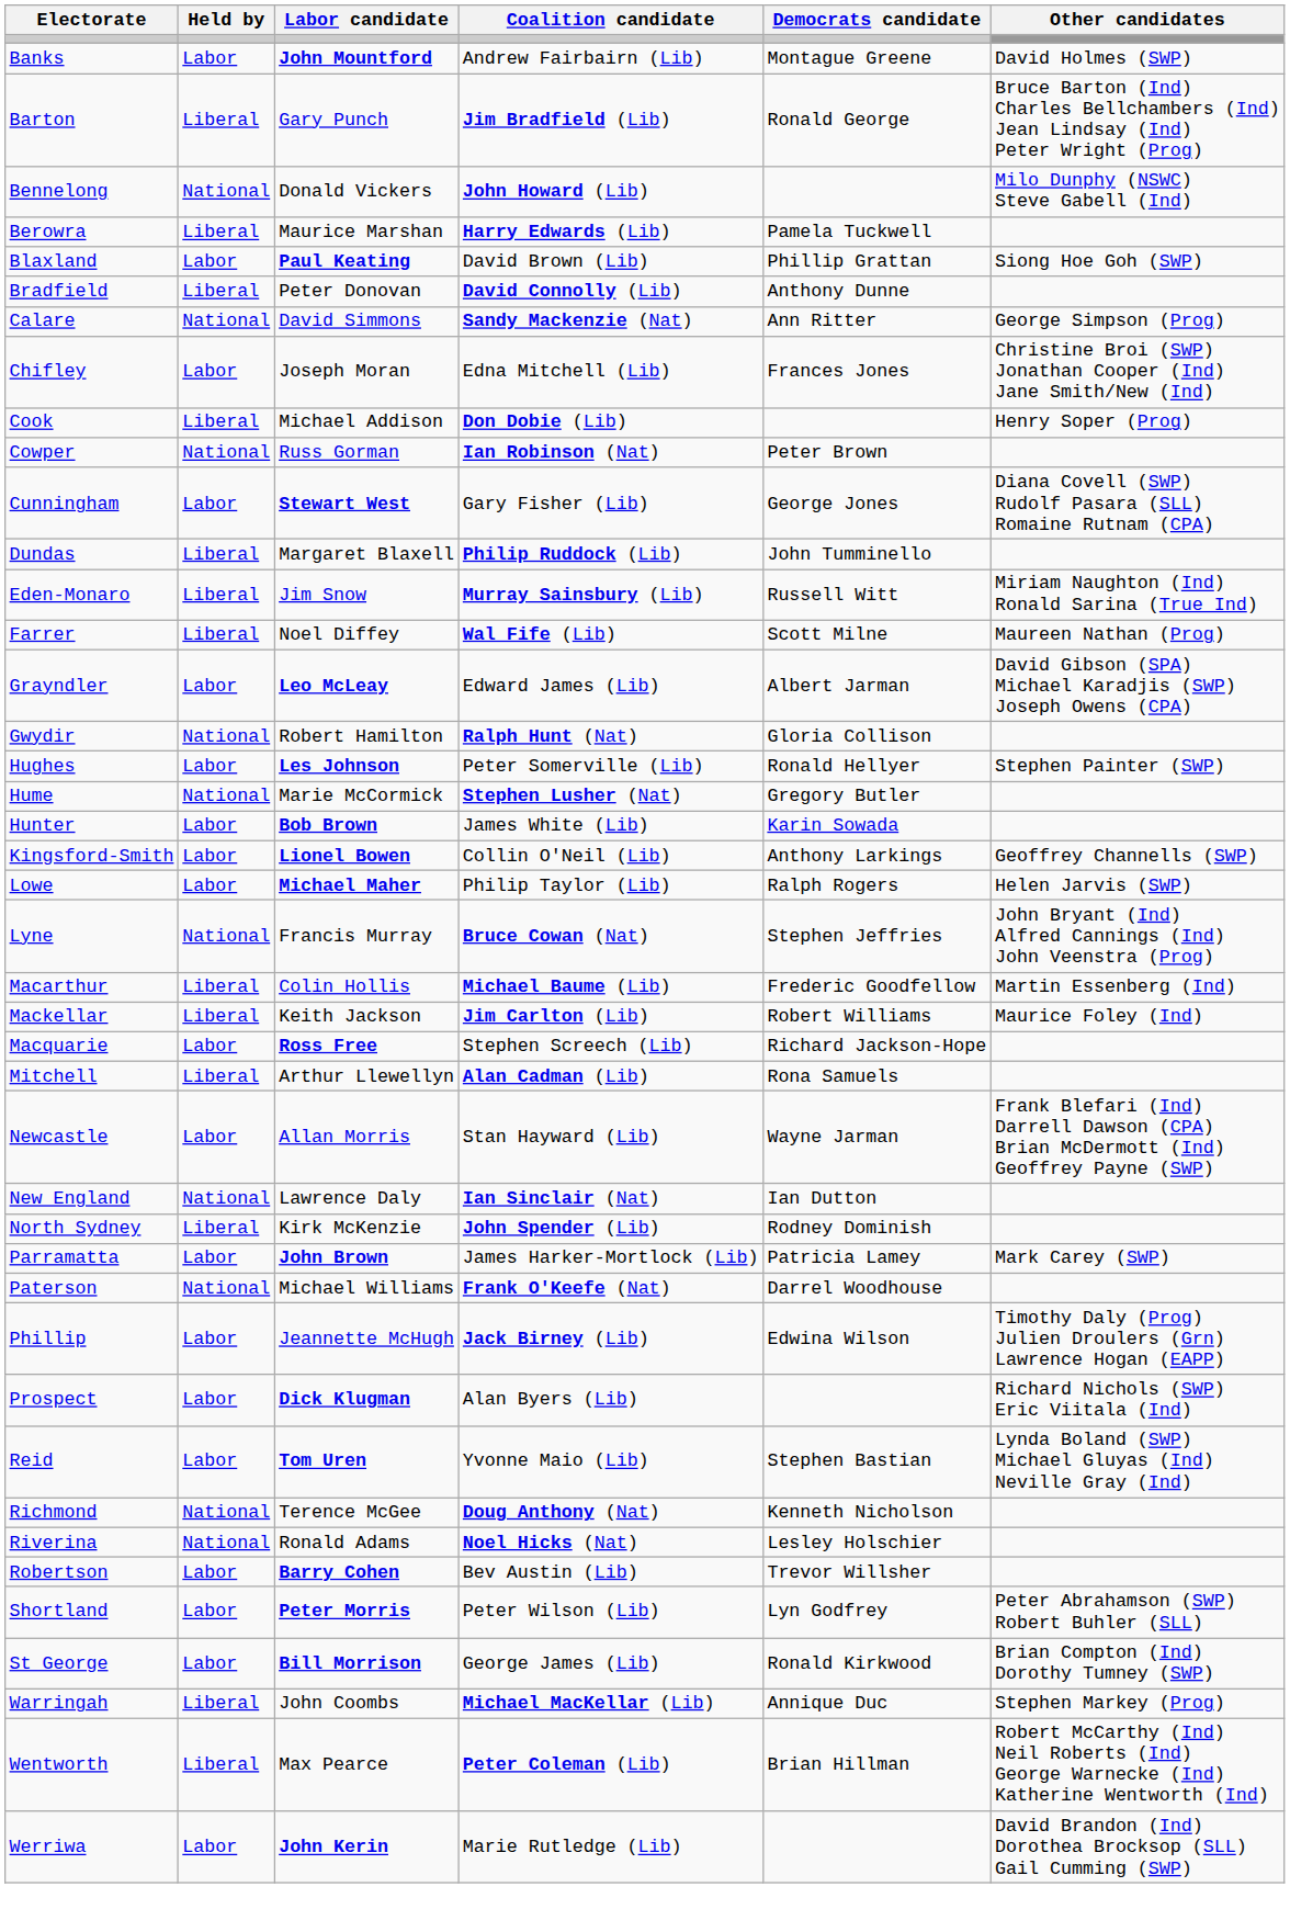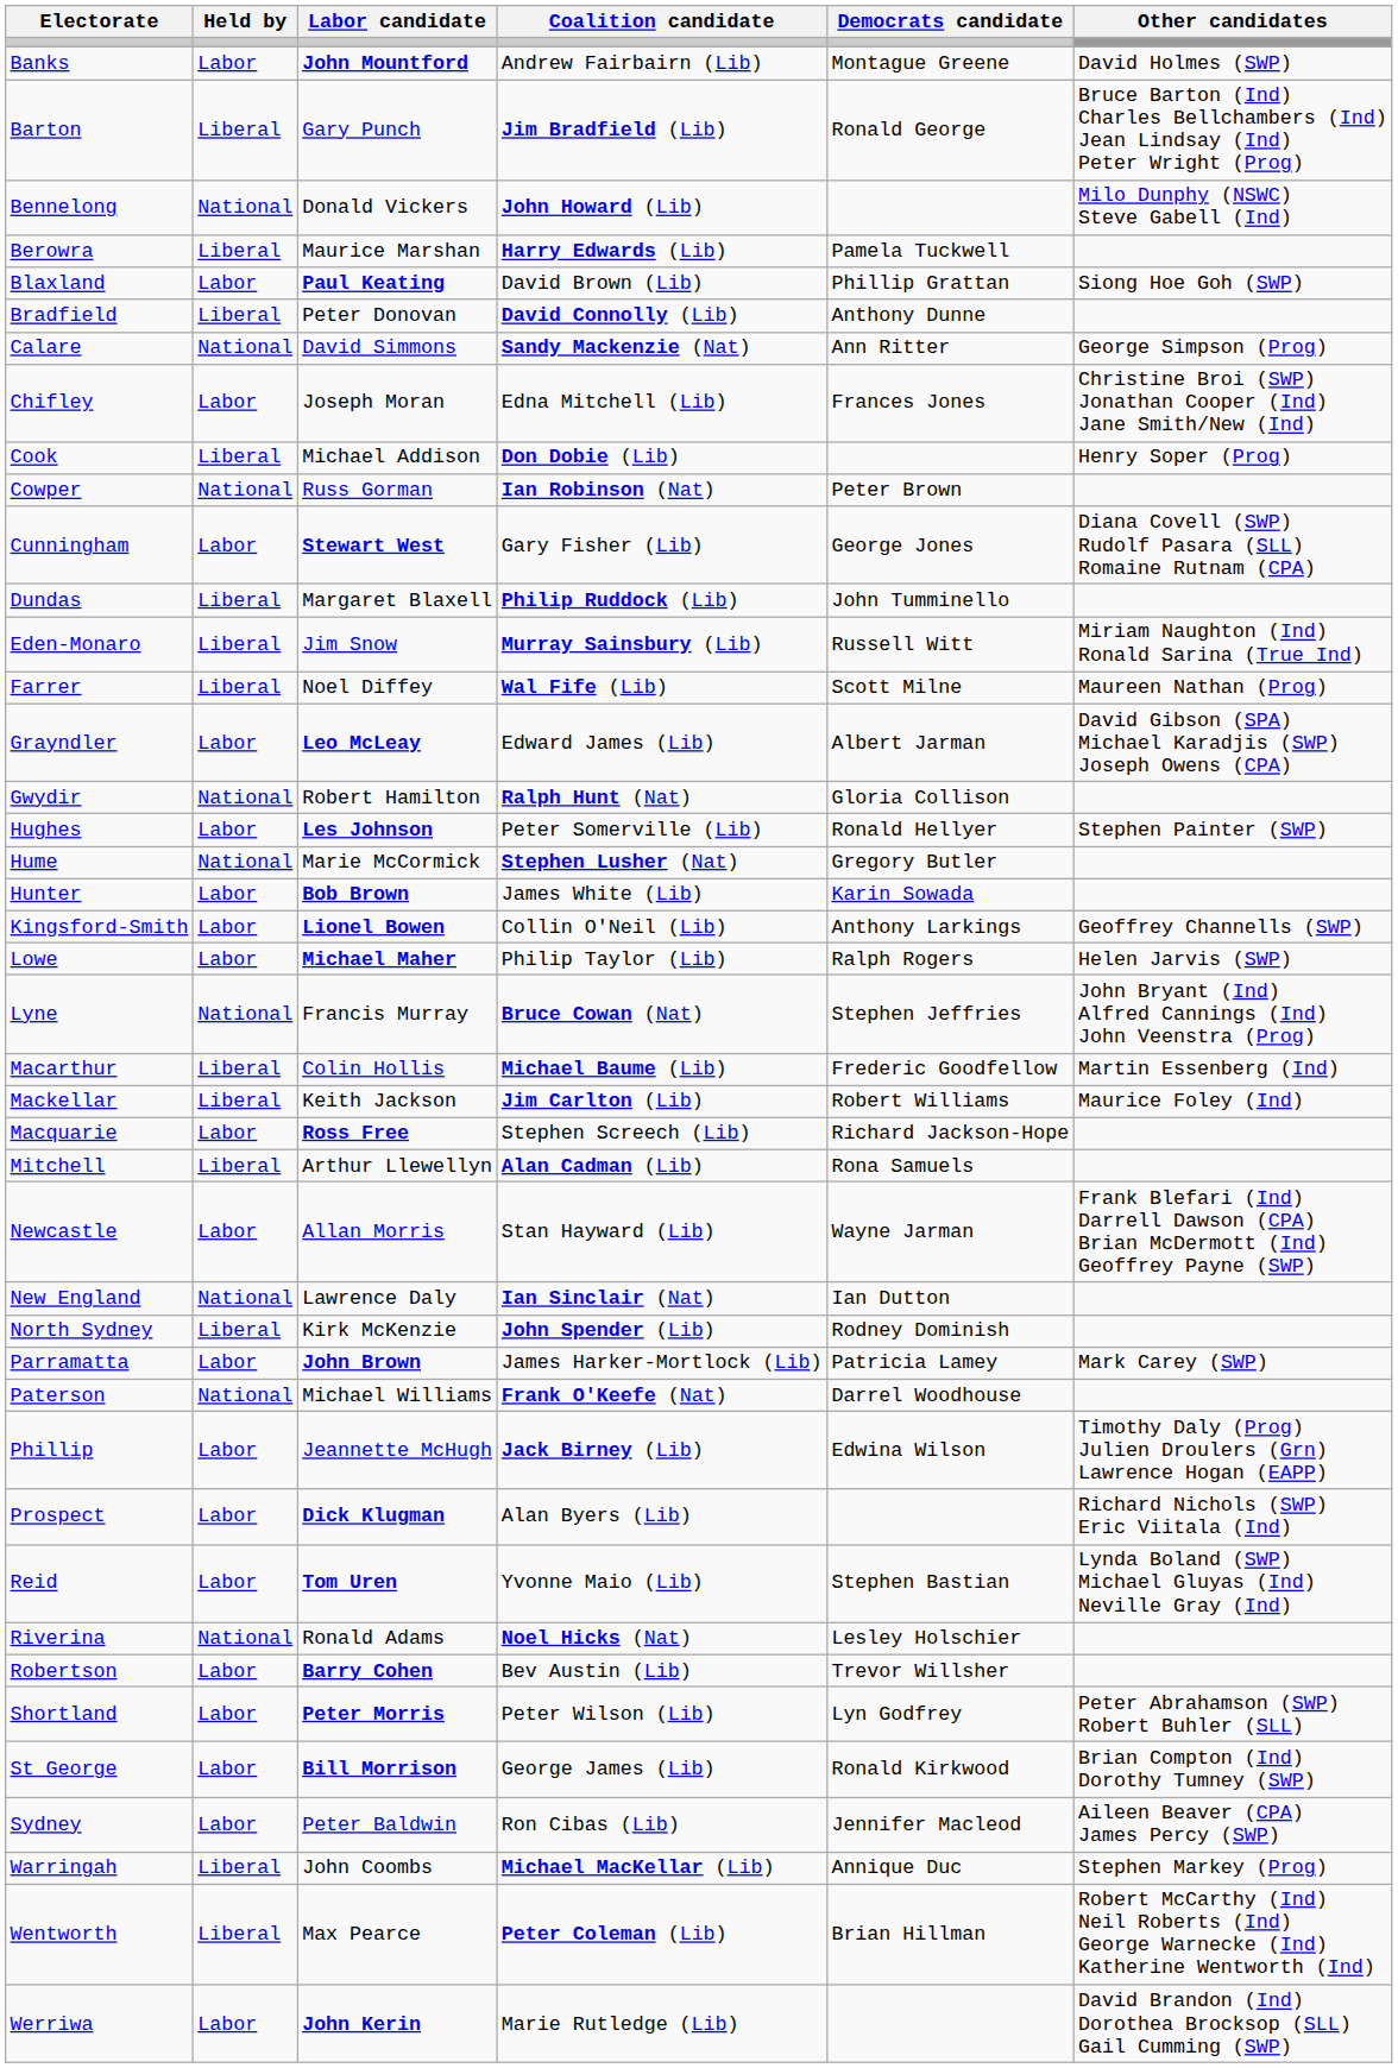 <table class="wikitable">
 <tr>
 <th>Electorate</th>
 <th>Held by</th>
 <th><a href='#'>Labor</a> candidate</th>
 <th><a href='#'>Coalition</a> candidate</th>
 <th><a href='#'>Democrats</a> candidate</th>
 <th>Other candidates</th>
 </tr>
 <tr bgcolor="#cccccc">
 <td></td>
 <td></td>
 <td></td>
 <td></td>
 <td></td>
 <td bgcolor="#999999"></td>
 </tr>
 <tr>
 <td><a href='#'>Banks</a></td>
 <td><a href='#'>Labor</a></td>
 <td><strong><a href='#'>John Mountford</a></strong></td>
 <td>Andrew Fairbairn (<a href='#'>Lib</a>)</td>
 <td>Montague Greene</td>
 <td>David Holmes (<a href='#'>SWP</a>)</td>
 </tr>
 <tr>
 <td><a href='#'>Barton</a></td>
 <td><a href='#'>Liberal</a></td>
 <td><a href='#'>Gary Punch</a></td>
 <td><strong><a href='#'>Jim Bradfield</a></strong> (<a href='#'>Lib</a>)</td>
 <td>Ronald George</td>
 <td>Bruce Barton (<a href='#'>Ind</a>)<br>Charles Bellchambers (<a href='#'>Ind</a>)<br>Jean Lindsay (<a href='#'>Ind</a>)<br>Peter Wright (<a href='#'>Prog</a>)</td>
 </tr>
 <tr>
 <td><a href='#'>Bennelong</a></td>
 <td><a href='#'>National</a></td>
 <td>Donald Vickers</td>
 <td><strong><a href='#'>John Howard</a></strong> (<a href='#'>Lib</a>)</td>
 <td></td>
 <td><a href='#'>Milo Dunphy</a> (<a href='#'>NSWC</a>)<br>Steve Gabell (<a href='#'>Ind</a>)</td>
 </tr>
 <tr>
 <td><a href='#'>Berowra</a></td>
 <td><a href='#'>Liberal</a></td>
 <td>Maurice Marshan</td>
 <td><strong><a href='#'>Harry Edwards</a></strong> (<a href='#'>Lib</a>)</td>
 <td>Pamela Tuckwell</td>
 <td></td>
 </tr>
 <tr>
 <td><a href='#'>Blaxland</a></td>
 <td><a href='#'>Labor</a></td>
 <td><strong><a href='#'>Paul Keating</a></strong></td>
 <td>David Brown (<a href='#'>Lib</a>)</td>
 <td>Phillip Grattan</td>
 <td>Siong Hoe Goh (<a href='#'>SWP</a>)</td>
 </tr>
 <tr>
 <td><a href='#'>Bradfield</a></td>
 <td><a href='#'>Liberal</a></td>
 <td>Peter Donovan</td>
 <td><strong><a href='#'>David Connolly</a></strong> (<a href='#'>Lib</a>)</td>
 <td>Anthony Dunne</td>
 <td></td>
 </tr>
 <tr>
 <td><a href='#'>Calare</a></td>
 <td><a href='#'>National</a></td>
 <td><a href='#'>David Simmons</a></td>
 <td><strong><a href='#'>Sandy Mackenzie</a></strong> (<a href='#'>Nat</a>)</td>
 <td>Ann Ritter</td>
 <td>George Simpson (<a href='#'>Prog</a>)</td>
 </tr>
 <tr>
 <td><a href='#'>Chifley</a></td>
 <td><a href='#'>Labor</a></td>
 <td>Joseph Moran</td>
 <td>Edna Mitchell (<a href='#'>Lib</a>)</td>
 <td>Frances Jones</td>
 <td>Christine Broi (<a href='#'>SWP</a>)<br>Jonathan Cooper (<a href='#'>Ind</a>)<br>Jane Smith/New (<a href='#'>Ind</a>)</td>
 </tr>
 <tr>
 <td><a href='#'>Cook</a></td>
 <td><a href='#'>Liberal</a></td>
 <td>Michael Addison</td>
 <td><strong><a href='#'>Don Dobie</a></strong> (<a href='#'>Lib</a>)</td>
 <td></td>
 <td>Henry Soper (<a href='#'>Prog</a>)</td>
 </tr>
 <tr>
 <td><a href='#'>Cowper</a></td>
 <td><a href='#'>National</a></td>
 <td><a href='#'>Russ Gorman</a></td>
 <td><strong><a href='#'>Ian Robinson</a></strong> (<a href='#'>Nat</a>)</td>
 <td>Peter Brown</td>
 <td></td>
 </tr>
 <tr>
 <td><a href='#'>Cunningham</a></td>
 <td><a href='#'>Labor</a></td>
 <td><strong><a href='#'>Stewart West</a></strong></td>
 <td>Gary Fisher (<a href='#'>Lib</a>)</td>
 <td>George Jones</td>
 <td>Diana Covell (<a href='#'>SWP</a>)<br>Rudolf Pasara (<a href='#'>SLL</a>)<br>Romaine Rutnam (<a href='#'>CPA</a>)</td>
 </tr>
 <tr>
 <td><a href='#'>Dundas</a></td>
 <td><a href='#'>Liberal</a></td>
 <td>Margaret Blaxell</td>
 <td><strong><a href='#'>Philip Ruddock</a></strong> (<a href='#'>Lib</a>)</td>
 <td>John Tumminello</td>
 <td></td>
 </tr>
 <tr>
 <td><a href='#'>Eden-Monaro</a></td>
 <td><a href='#'>Liberal</a></td>
 <td><a href='#'>Jim Snow</a></td>
 <td><strong><a href='#'>Murray Sainsbury</a></strong> (<a href='#'>Lib</a>)</td>
 <td>Russell Witt</td>
 <td>Miriam Naughton (<a href='#'>Ind</a>)<br>Ronald Sarina (<a href='#'>True Ind</a>)</td>
 </tr>
 <tr>
 <td><a href='#'>Farrer</a></td>
 <td><a href='#'>Liberal</a></td>
 <td>Noel Diffey</td>
 <td><strong><a href='#'>Wal Fife</a></strong> (<a href='#'>Lib</a>)</td>
 <td>Scott Milne</td>
 <td>Maureen Nathan (<a href='#'>Prog</a>)</td>
 </tr>
 <tr>
 <td><a href='#'>Grayndler</a></td>
 <td><a href='#'>Labor</a></td>
 <td><strong><a href='#'>Leo McLeay</a></strong></td>
 <td>Edward James (<a href='#'>Lib</a>)</td>
 <td>Albert Jarman</td>
 <td>David Gibson (<a href='#'>SPA</a>)<br>Michael Karadjis (<a href='#'>SWP</a>)<br>Joseph Owens (<a href='#'>CPA</a>)</td>
 </tr>
 <tr>
 <td><a href='#'>Gwydir</a></td>
 <td><a href='#'>National</a></td>
 <td>Robert Hamilton</td>
 <td><strong><a href='#'>Ralph Hunt</a></strong> (<a href='#'>Nat</a>)</td>
 <td>Gloria Collison</td>
 <td></td>
 </tr>
 <tr>
 <td><a href='#'>Hughes</a></td>
 <td><a href='#'>Labor</a></td>
 <td><strong><a href='#'>Les Johnson</a></strong></td>
 <td>Peter Somerville (<a href='#'>Lib</a>)</td>
 <td>Ronald Hellyer</td>
 <td>Stephen Painter (<a href='#'>SWP</a>)</td>
 </tr>
 <tr>
 <td><a href='#'>Hume</a></td>
 <td><a href='#'>National</a></td>
 <td>Marie McCormick</td>
 <td><strong><a href='#'>Stephen Lusher</a></strong> (<a href='#'>Nat</a>)</td>
 <td>Gregory Butler</td>
 <td></td>
 </tr>
 <tr>
 <td><a href='#'>Hunter</a></td>
 <td><a href='#'>Labor</a></td>
 <td><strong><a href='#'>Bob Brown</a></strong></td>
 <td>James White (<a href='#'>Lib</a>)</td>
 <td><a href='#'>Karin Sowada</a></td>
 <td></td>
 </tr>
 <tr>
 <td><a href='#'>Kingsford-Smith</a></td>
 <td><a href='#'>Labor</a></td>
 <td><strong><a href='#'>Lionel Bowen</a></strong></td>
 <td>Collin O'Neil (<a href='#'>Lib</a>)</td>
 <td>Anthony Larkings</td>
 <td>Geoffrey Channells (<a href='#'>SWP</a>)</td>
 </tr>
 <tr>
 <td><a href='#'>Lowe</a></td>
 <td><a href='#'>Labor</a></td>
 <td><strong><a href='#'>Michael Maher</a></strong></td>
 <td>Philip Taylor (<a href='#'>Lib</a>)</td>
 <td>Ralph Rogers</td>
 <td>Helen Jarvis (<a href='#'>SWP</a>)</td>
 </tr>
 <tr>
 <td><a href='#'>Lyne</a></td>
 <td><a href='#'>National</a></td>
 <td>Francis Murray</td>
 <td><strong><a href='#'>Bruce Cowan</a></strong> (<a href='#'>Nat</a>)</td>
 <td>Stephen Jeffries</td>
 <td>John Bryant (<a href='#'>Ind</a>)<br>Alfred Cannings (<a href='#'>Ind</a>)<br>John Veenstra (<a href='#'>Prog</a>)</td>
 </tr>
 <tr>
 <td><a href='#'>Macarthur</a></td>
 <td><a href='#'>Liberal</a></td>
 <td><a href='#'>Colin Hollis</a></td>
 <td><strong><a href='#'>Michael Baume</a></strong> (<a href='#'>Lib</a>)</td>
 <td>Frederic Goodfellow</td>
 <td>Martin Essenberg (<a href='#'>Ind</a>)</td>
 </tr>
 <tr>
 <td><a href='#'>Mackellar</a></td>
 <td><a href='#'>Liberal</a></td>
 <td>Keith Jackson</td>
 <td><strong><a href='#'>Jim Carlton</a></strong> (<a href='#'>Lib</a>)</td>
 <td>Robert Williams</td>
 <td>Maurice Foley (<a href='#'>Ind</a>)</td>
 </tr>
 <tr>
 <td><a href='#'>Macquarie</a></td>
 <td><a href='#'>Labor</a></td>
 <td><strong><a href='#'>Ross Free</a></strong></td>
 <td>Stephen Screech (<a href='#'>Lib</a>)</td>
 <td>Richard Jackson-Hope</td>
 <td></td>
 </tr>
 <tr>
 <td><a href='#'>Mitchell</a></td>
 <td><a href='#'>Liberal</a></td>
 <td>Arthur Llewellyn</td>
 <td><strong><a href='#'>Alan Cadman</a></strong> (<a href='#'>Lib</a>)</td>
 <td>Rona Samuels</td>
 <td></td>
 </tr>
 <tr>
 <td><a href='#'>Newcastle</a></td>
 <td><a href='#'>Labor</a></td>
 <td><a href='#'>Allan Morris</a></td>
 <td>Stan Hayward (<a href='#'>Lib</a>)</td>
 <td>Wayne Jarman</td>
 <td>Frank Blefari (<a href='#'>Ind</a>)<br>Darrell Dawson (<a href='#'>CPA</a>)<br>Brian McDermott (<a href='#'>Ind</a>)<br>Geoffrey Payne (<a href='#'>SWP</a>)</td>
 </tr>
 <tr>
 <td><a href='#'>New England</a></td>
 <td><a href='#'>National</a></td>
 <td>Lawrence Daly</td>
 <td><strong><a href='#'>Ian Sinclair</a></strong> (<a href='#'>Nat</a>)</td>
 <td>Ian Dutton</td>
 <td></td>
 </tr>
 <tr>
 <td><a href='#'>North Sydney</a></td>
 <td><a href='#'>Liberal</a></td>
 <td>Kirk McKenzie</td>
 <td><strong><a href='#'>John Spender</a></strong> (<a href='#'>Lib</a>)</td>
 <td>Rodney Dominish</td>
 <td></td>
 </tr>
 <tr>
 <td><a href='#'>Parramatta</a></td>
 <td><a href='#'>Labor</a></td>
 <td><strong><a href='#'>John Brown</a></strong></td>
 <td>James Harker-Mortlock (<a href='#'>Lib</a>)</td>
 <td>Patricia Lamey</td>
 <td>Mark Carey (<a href='#'>SWP</a>)</td>
 </tr>
 <tr>
 <td><a href='#'>Paterson</a></td>
 <td><a href='#'>National</a></td>
 <td>Michael Williams</td>
 <td><strong><a href='#'>Frank O'Keefe</a></strong> (<a href='#'>Nat</a>)</td>
 <td>Darrel Woodhouse</td>
 <td></td>
 </tr>
 <tr>
 <td><a href='#'>Phillip</a></td>
 <td><a href='#'>Labor</a></td>
 <td><a href='#'>Jeannette McHugh</a></td>
 <td><strong><a href='#'>Jack Birney</a></strong> (<a href='#'>Lib</a>)</td>
 <td>Edwina Wilson</td>
 <td>Timothy Daly (<a href='#'>Prog</a>)<br>Julien Droulers (<a href='#'>Grn</a>)<br>Lawrence Hogan (<a href='#'>EAPP</a>)</td>
 </tr>
 <tr>
 <td><a href='#'>Prospect</a></td>
 <td><a href='#'>Labor</a></td>
 <td><strong><a href='#'>Dick Klugman</a></strong></td>
 <td>Alan Byers (<a href='#'>Lib</a>)</td>
 <td></td>
 <td>Richard Nichols (<a href='#'>SWP</a>)<br>Eric Viitala (<a href='#'>Ind</a>)</td>
 </tr>
 <tr>
 <td><a href='#'>Reid</a></td>
 <td><a href='#'>Labor</a></td>
 <td><strong><a href='#'>Tom Uren</a></strong></td>
 <td>Yvonne Maio (<a href='#'>Lib</a>)</td>
 <td>Stephen Bastian</td>
 <td>Lynda Boland (<a href='#'>SWP</a>)<br>Michael Gluyas (<a href='#'>Ind</a>)<br>Neville Gray (<a href='#'>Ind</a>)</td>
 </tr>
 <tr>
-<td><a href='#'>Richmond</a></td>
-<td><a href='#'>National</a></td>
-<td>Terence McGee</td>
-<td><strong><a href='#'>Doug Anthony</a></strong> (<a href='#'>Nat</a>)</td>
-<td>Kenneth Nicholson</td>
-<td></td>
-</tr>
-<tr>
 <td><a href='#'>Riverina</a></td>
 <td><a href='#'>National</a></td>
 <td>Ronald Adams</td>
 <td><strong><a href='#'>Noel Hicks</a></strong> (<a href='#'>Nat</a>)</td>
 <td>Lesley Holschier</td>
 <td></td>
 </tr>
 <tr>
 <td><a href='#'>Robertson</a></td>
 <td><a href='#'>Labor</a></td>
 <td><strong><a href='#'>Barry Cohen</a></strong></td>
 <td>Bev Austin (<a href='#'>Lib</a>)</td>
 <td>Trevor Willsher</td>
 <td></td>
 </tr>
 <tr>
 <td><a href='#'>Shortland</a></td>
 <td><a href='#'>Labor</a></td>
 <td><strong><a href='#'>Peter Morris</a></strong></td>
 <td>Peter Wilson (<a href='#'>Lib</a>)</td>
 <td>Lyn Godfrey</td>
 <td>Peter Abrahamson (<a href='#'>SWP</a>)<br>Robert Buhler (<a href='#'>SLL</a>)</td>
 </tr>
 <tr>
 <td><a href='#'>St George</a></td>
 <td><a href='#'>Labor</a></td>
 <td><strong><a href='#'>Bill Morrison</a></strong></td>
 <td>George James (<a href='#'>Lib</a>)</td>
 <td>Ronald Kirkwood</td>
 <td>Brian Compton (<a href='#'>Ind</a>)<br>Dorothy Tumney (<a href='#'>SWP</a>)</td>
 </tr>
 <tr>
+<td><a href='#'>Sydney</a></td>
+<td><a href='#'>Labor</a></td>
+<td><a href='#'>Peter Baldwin</a></td>
+<td>Ron Cibas (<a href='#'>Lib</a>)</td>
+<td>Jennifer Macleod</td>
+<td>Aileen Beaver (<a href='#'>CPA</a>)<br>James Percy (<a href='#'>SWP</a>)</td>
+</tr>
+<tr>
 <td><a href='#'>Warringah</a></td>
 <td><a href='#'>Liberal</a></td>
 <td>John Coombs</td>
 <td><strong><a href='#'>Michael MacKellar</a></strong> (<a href='#'>Lib</a>)</td>
 <td>Annique Duc</td>
 <td>Stephen Markey (<a href='#'>Prog</a>)</td>
 </tr>
 <tr>
 <td><a href='#'>Wentworth</a></td>
 <td><a href='#'>Liberal</a></td>
 <td>Max Pearce</td>
 <td><strong><a href='#'>Peter Coleman</a></strong> (<a href='#'>Lib</a>)</td>
 <td>Brian Hillman</td>
 <td>Robert McCarthy (<a href='#'>Ind</a>)<br>Neil Roberts (<a href='#'>Ind</a>)<br>George Warnecke (<a href='#'>Ind</a>)<br>Katherine Wentworth (<a href='#'>Ind</a>)</td>
 </tr>
 <tr>
 <td><a href='#'>Werriwa</a></td>
 <td><a href='#'>Labor</a></td>
 <td><strong><a href='#'>John Kerin</a></strong></td>
 <td>Marie Rutledge (<a href='#'>Lib</a>)</td>
 <td></td>
 <td>David Brandon (<a href='#'>Ind</a>)<br>Dorothea Brocksop (<a href='#'>SLL</a>)<br>Gail Cumming (<a href='#'>SWP</a>)</td>
 </tr>
 </table>
